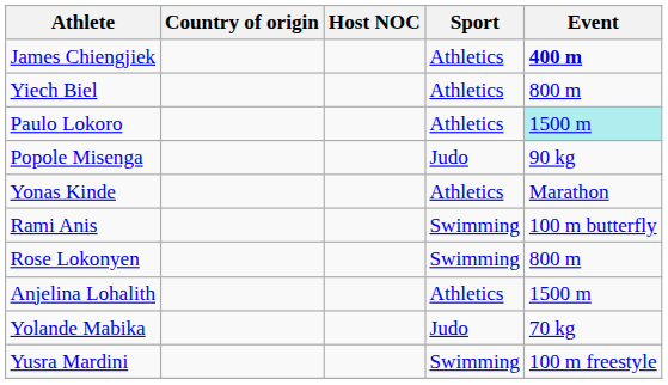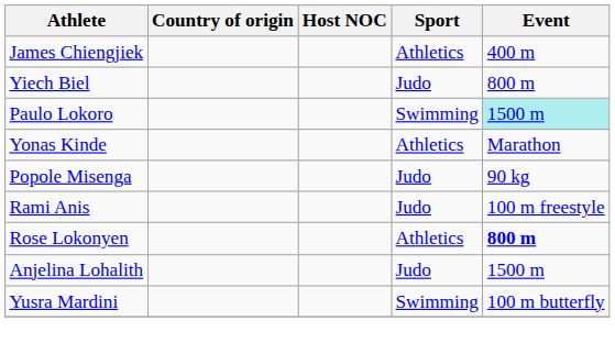 <table class='sortable wikitable' style="font-size:95%">
 <tr>
 <th>Athlete</th>
 <th>Country of origin</th>
 <th>Host NOC</th>
 <th>Sport</th>
 <th>Event</th>
 </tr>
 <tr>
 <td><a href='#'>James Chiengjiek</a></td>
 <td></td>
 <td></td>
 <td><a href='#'>Athletics</a></td>
-<td><strong><a href='#'>400 m</a></strong></td>
+<td><a href='#'>400 m</a></td>
 </tr>
 <tr>
 <td><a href='#'>Yiech Biel</a></td>
 <td></td>
 <td></td>
-<td><a href='#'>Athletics</a></td>
+<td><a href='#'>Judo</a></td>
 <td><a href='#'>800 m</a></td>
 </tr>
 <tr>
 <td><a href='#'>Paulo Lokoro</a></td>
 <td></td>
 <td></td>
+<td><a href='#'>Swimming</a></td>
+<td style="background: paleturquoise;"><a href='#'>1500 m</a></td>
+</tr>
+<tr>
+<td><a href='#'>Yonas Kinde</a></td>
+<td></td>
+<td></td>
 <td><a href='#'>Athletics</a></td>
-<td style="background: paleturquoise;"><a href='#'>1500 m</a></td>
+<td><a href='#'>Marathon</a></td>
 </tr>
 <tr>
 <td><a href='#'>Popole Misenga</a></td>
 <td></td>
 <td></td>
 <td><a href='#'>Judo</a></td>
 <td><a href='#'>90 kg</a></td>
 </tr>
 <tr>
-<td><a href='#'>Yonas Kinde</a></td>
+<td><a href='#'>Rami Anis</a></td>
+<td></td>
+<td></td>
+<td><a href='#'>Judo</a></td>
+<td><a href='#'>100 m freestyle</a></td>
+</tr>
+<tr>
+<td><a href='#'>Rose Lokonyen</a></td>
 <td></td>
 <td></td>
 <td><a href='#'>Athletics</a></td>
-<td><a href='#'>Marathon</a></td>
+<td><strong><a href='#'>800 m</a></strong></td>
 </tr>
 <tr>
-<td><a href='#'>Rami Anis</a></td>
+<td><a href='#'>Anjelina Lohalith</a></td>
+<td></td>
+<td></td>
+<td><a href='#'>Judo</a></td>
+<td><a href='#'>1500 m</a></td>
+</tr>
+<tr>
+<td><a href='#'>Yusra Mardini</a></td>
 <td></td>
 <td></td>
 <td><a href='#'>Swimming</a></td>
 <td><a href='#'>100 m butterfly</a></td>
 </tr>
 <tr>
-<td><a href='#'>Rose Lokonyen</a></td>
-<td></td>
-<td></td>
-<td><a href='#'>Swimming</a></td>
-<td><a href='#'>800 m</a></td>
-</tr>
-<tr>
-<td><a href='#'>Anjelina Lohalith</a></td>
-<td></td>
-<td></td>
-<td><a href='#'>Athletics</a></td>
-<td><a href='#'>1500 m</a></td>
-</tr>
-<tr>
-<td><a href='#'>Yolande Mabika</a></td>
-<td></td>
-<td></td>
-<td><a href='#'>Judo</a></td>
-<td><a href='#'>70 kg</a></td>
-</tr>
-<tr>
-<td><a href='#'>Yusra Mardini</a></td>
-<td></td>
-<td></td>
-<td><a href='#'>Swimming</a></td>
-<td><a href='#'>100 m freestyle</a></td>
-</tr>
-<tr>
 </tr>
 </table>
